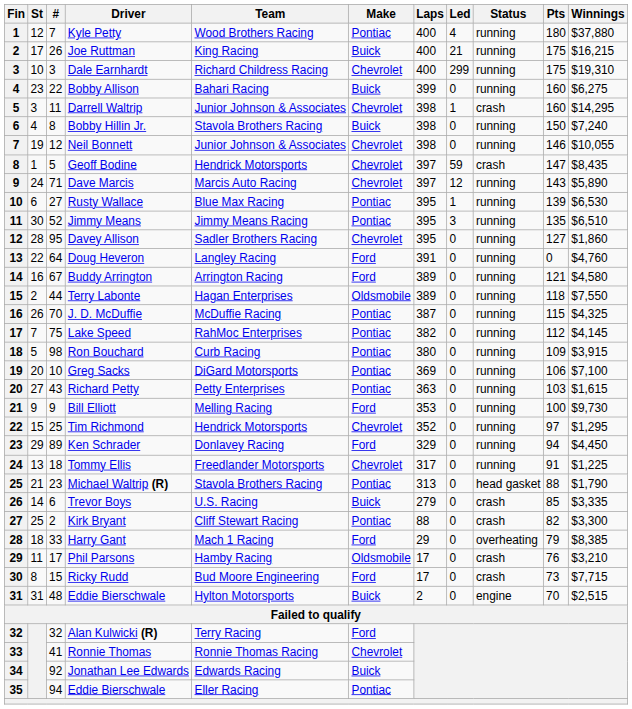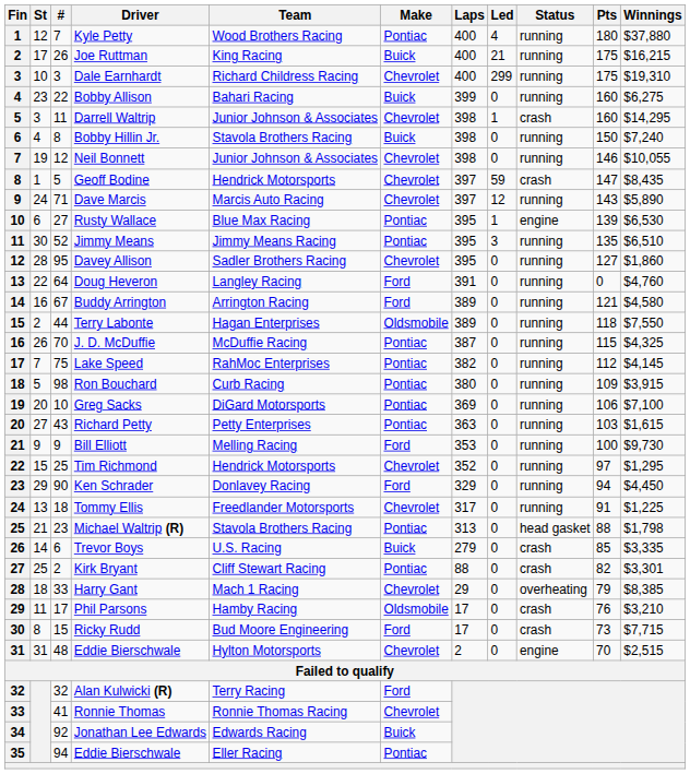 <table class="wikitable" style="font-size:95%">
 <tr>
 <th>Fin</th>
 <th>St</th>
 <th>#</th>
 <th>Driver</th>
 <th>Team</th>
 <th>Make</th>
 <th>Laps</th>
 <th>Led</th>
 <th>Status</th>
 <th>Pts</th>
 <th>Winnings</th>
 </tr>
 <tr>
 <th>1</th>
 <td>12</td>
 <td>7</td>
 <td><a href='#'>Kyle Petty</a></td>
 <td><a href='#'>Wood Brothers Racing</a></td>
 <td><a href='#'>Pontiac</a></td>
 <td>400</td>
 <td>4</td>
 <td>running</td>
 <td>180</td>
 <td>$37,880</td>
 </tr>
 <tr>
 <th>2</th>
 <td>17</td>
 <td>26</td>
 <td><a href='#'>Joe Ruttman</a></td>
 <td><a href='#'>King Racing</a></td>
 <td><a href='#'>Buick</a></td>
 <td>400</td>
 <td>21</td>
 <td>running</td>
 <td>175</td>
 <td>$16,215</td>
 </tr>
 <tr>
 <th>3</th>
 <td>10</td>
 <td>3</td>
 <td><a href='#'>Dale Earnhardt</a></td>
 <td><a href='#'>Richard Childress Racing</a></td>
 <td><a href='#'>Chevrolet</a></td>
 <td>400</td>
 <td>299</td>
 <td>running</td>
 <td>175</td>
 <td>$19,310</td>
 </tr>
 <tr>
 <th>4</th>
 <td>23</td>
 <td>22</td>
 <td><a href='#'>Bobby Allison</a></td>
 <td><a href='#'>Bahari Racing</a></td>
 <td><a href='#'>Buick</a></td>
 <td>399</td>
 <td>0</td>
 <td>running</td>
 <td>160</td>
 <td>$6,275</td>
 </tr>
 <tr>
 <th>5</th>
 <td>3</td>
 <td>11</td>
 <td><a href='#'>Darrell Waltrip</a></td>
 <td><a href='#'>Junior Johnson & Associates</a></td>
 <td><a href='#'>Chevrolet</a></td>
 <td>398</td>
 <td>1</td>
 <td>crash</td>
 <td>160</td>
 <td>$14,295</td>
 </tr>
 <tr>
 <th>6</th>
 <td>4</td>
 <td>8</td>
 <td><a href='#'>Bobby Hillin Jr.</a></td>
 <td><a href='#'>Stavola Brothers Racing</a></td>
 <td><a href='#'>Buick</a></td>
 <td>398</td>
 <td>0</td>
 <td>running</td>
 <td>150</td>
 <td>$7,240</td>
 </tr>
 <tr>
 <th>7</th>
 <td>19</td>
 <td>12</td>
 <td><a href='#'>Neil Bonnett</a></td>
 <td><a href='#'>Junior Johnson & Associates</a></td>
 <td><a href='#'>Chevrolet</a></td>
 <td>398</td>
 <td>0</td>
 <td>running</td>
 <td>146</td>
 <td>$10,055</td>
 </tr>
 <tr>
 <th>8</th>
 <td>1</td>
 <td>5</td>
 <td><a href='#'>Geoff Bodine</a></td>
 <td><a href='#'>Hendrick Motorsports</a></td>
 <td><a href='#'>Chevrolet</a></td>
 <td>397</td>
 <td>59</td>
 <td>crash</td>
 <td>147</td>
 <td>$8,435</td>
 </tr>
 <tr>
 <th>9</th>
 <td>24</td>
 <td>71</td>
 <td><a href='#'>Dave Marcis</a></td>
 <td><a href='#'>Marcis Auto Racing</a></td>
 <td><a href='#'>Chevrolet</a></td>
 <td>397</td>
 <td>12</td>
 <td>running</td>
 <td>143</td>
 <td>$5,890</td>
 </tr>
 <tr>
 <th>10</th>
 <td>6</td>
 <td>27</td>
 <td><a href='#'>Rusty Wallace</a></td>
 <td><a href='#'>Blue Max Racing</a></td>
 <td><a href='#'>Pontiac</a></td>
 <td>395</td>
 <td>1</td>
-<td>running</td>
+<td>engine</td>
 <td>139</td>
 <td>$6,530</td>
 </tr>
 <tr>
 <th>11</th>
 <td>30</td>
 <td>52</td>
 <td><a href='#'>Jimmy Means</a></td>
 <td><a href='#'>Jimmy Means Racing</a></td>
 <td><a href='#'>Pontiac</a></td>
 <td>395</td>
 <td>3</td>
 <td>running</td>
 <td>135</td>
 <td>$6,510</td>
 </tr>
 <tr>
 <th>12</th>
 <td>28</td>
 <td>95</td>
 <td><a href='#'>Davey Allison</a></td>
 <td><a href='#'>Sadler Brothers Racing</a></td>
 <td><a href='#'>Chevrolet</a></td>
 <td>395</td>
 <td>0</td>
 <td>running</td>
 <td>127</td>
 <td>$1,860</td>
 </tr>
 <tr>
 <th>13</th>
 <td>22</td>
 <td>64</td>
 <td><a href='#'>Doug Heveron</a></td>
 <td><a href='#'>Langley Racing</a></td>
 <td><a href='#'>Ford</a></td>
 <td>391</td>
 <td>0</td>
 <td>running</td>
 <td>0</td>
 <td>$4,760</td>
 </tr>
 <tr>
 <th>14</th>
 <td>16</td>
 <td>67</td>
 <td><a href='#'>Buddy Arrington</a></td>
 <td><a href='#'>Arrington Racing</a></td>
 <td><a href='#'>Ford</a></td>
 <td>389</td>
 <td>0</td>
 <td>running</td>
 <td>121</td>
 <td>$4,580</td>
 </tr>
 <tr>
 <th>15</th>
 <td>2</td>
 <td>44</td>
 <td><a href='#'>Terry Labonte</a></td>
 <td><a href='#'>Hagan Enterprises</a></td>
 <td><a href='#'>Oldsmobile</a></td>
 <td>389</td>
 <td>0</td>
 <td>running</td>
 <td>118</td>
 <td>$7,550</td>
 </tr>
 <tr>
 <th>16</th>
 <td>26</td>
 <td>70</td>
 <td><a href='#'>J. D. McDuffie</a></td>
 <td><a href='#'>McDuffie Racing</a></td>
 <td><a href='#'>Pontiac</a></td>
 <td>387</td>
 <td>0</td>
 <td>running</td>
 <td>115</td>
 <td>$4,325</td>
 </tr>
 <tr>
 <th>17</th>
 <td>7</td>
 <td>75</td>
 <td><a href='#'>Lake Speed</a></td>
 <td><a href='#'>RahMoc Enterprises</a></td>
 <td><a href='#'>Pontiac</a></td>
 <td>382</td>
 <td>0</td>
 <td>running</td>
 <td>112</td>
 <td>$4,145</td>
 </tr>
 <tr>
 <th>18</th>
 <td>5</td>
 <td>98</td>
 <td><a href='#'>Ron Bouchard</a></td>
 <td><a href='#'>Curb Racing</a></td>
 <td><a href='#'>Pontiac</a></td>
 <td>380</td>
 <td>0</td>
 <td>running</td>
 <td>109</td>
 <td>$3,915</td>
 </tr>
 <tr>
 <th>19</th>
 <td>20</td>
 <td>10</td>
 <td><a href='#'>Greg Sacks</a></td>
 <td><a href='#'>DiGard Motorsports</a></td>
 <td><a href='#'>Pontiac</a></td>
 <td>369</td>
 <td>0</td>
 <td>running</td>
 <td>106</td>
 <td>$7,100</td>
 </tr>
 <tr>
 <th>20</th>
 <td>27</td>
 <td>43</td>
 <td><a href='#'>Richard Petty</a></td>
 <td><a href='#'>Petty Enterprises</a></td>
 <td><a href='#'>Pontiac</a></td>
 <td>363</td>
 <td>0</td>
 <td>running</td>
 <td>103</td>
 <td>$1,615</td>
 </tr>
 <tr>
 <th>21</th>
 <td>9</td>
 <td>9</td>
 <td><a href='#'>Bill Elliott</a></td>
 <td><a href='#'>Melling Racing</a></td>
 <td><a href='#'>Ford</a></td>
 <td>353</td>
 <td>0</td>
 <td>running</td>
 <td>100</td>
 <td>$9,730</td>
 </tr>
 <tr>
 <th>22</th>
 <td>15</td>
 <td>25</td>
 <td><a href='#'>Tim Richmond</a></td>
 <td><a href='#'>Hendrick Motorsports</a></td>
 <td><a href='#'>Chevrolet</a></td>
 <td>352</td>
 <td>0</td>
 <td>running</td>
 <td>97</td>
 <td>$1,295</td>
 </tr>
 <tr>
 <th>23</th>
 <td>29</td>
-<td>89</td>
+<td>90</td>
 <td><a href='#'>Ken Schrader</a></td>
 <td><a href='#'>Donlavey Racing</a></td>
 <td><a href='#'>Ford</a></td>
 <td>329</td>
 <td>0</td>
 <td>running</td>
 <td>94</td>
 <td>$4,450</td>
 </tr>
 <tr>
 <th>24</th>
 <td>13</td>
 <td>18</td>
 <td><a href='#'>Tommy Ellis</a></td>
 <td><a href='#'>Freedlander Motorsports</a></td>
 <td><a href='#'>Chevrolet</a></td>
 <td>317</td>
 <td>0</td>
 <td>running</td>
 <td>91</td>
 <td>$1,225</td>
 </tr>
 <tr>
 <th>25</th>
 <td>21</td>
 <td>23</td>
 <td><a href='#'>Michael Waltrip</a> <strong>(R)</strong></td>
 <td><a href='#'>Stavola Brothers Racing</a></td>
 <td><a href='#'>Pontiac</a></td>
 <td>313</td>
 <td>0</td>
 <td>head gasket</td>
 <td>88</td>
-<td>$1,790</td>
+<td>$1,798</td>
 </tr>
 <tr>
 <th>26</th>
 <td>14</td>
 <td>6</td>
 <td><a href='#'>Trevor Boys</a></td>
 <td><a href='#'>U.S. Racing</a></td>
 <td><a href='#'>Buick</a></td>
 <td>279</td>
 <td>0</td>
 <td>crash</td>
 <td>85</td>
 <td>$3,335</td>
 </tr>
 <tr>
 <th>27</th>
 <td>25</td>
 <td>2</td>
 <td><a href='#'>Kirk Bryant</a></td>
 <td><a href='#'>Cliff Stewart Racing</a></td>
 <td><a href='#'>Pontiac</a></td>
 <td>88</td>
 <td>0</td>
 <td>crash</td>
 <td>82</td>
-<td>$3,300</td>
+<td>$3,301</td>
 </tr>
 <tr>
 <th>28</th>
 <td>18</td>
 <td>33</td>
 <td><a href='#'>Harry Gant</a></td>
 <td><a href='#'>Mach 1 Racing</a></td>
-<td><a href='#'>Ford</a></td>
+<td><a href='#'>Chevrolet</a></td>
 <td>29</td>
 <td>0</td>
 <td>overheating</td>
 <td>79</td>
 <td>$8,385</td>
 </tr>
 <tr>
 <th>29</th>
 <td>11</td>
 <td>17</td>
 <td><a href='#'>Phil Parsons</a></td>
 <td><a href='#'>Hamby Racing</a></td>
 <td><a href='#'>Oldsmobile</a></td>
 <td>17</td>
 <td>0</td>
 <td>crash</td>
 <td>76</td>
 <td>$3,210</td>
 </tr>
 <tr>
 <th>30</th>
 <td>8</td>
 <td>15</td>
 <td><a href='#'>Ricky Rudd</a></td>
 <td><a href='#'>Bud Moore Engineering</a></td>
 <td><a href='#'>Ford</a></td>
 <td>17</td>
 <td>0</td>
 <td>crash</td>
 <td>73</td>
 <td>$7,715</td>
 </tr>
 <tr>
 <th>31</th>
 <td>31</td>
 <td>48</td>
 <td><a href='#'>Eddie Bierschwale</a></td>
 <td><a href='#'>Hylton Motorsports</a></td>
-<td><a href='#'>Buick</a></td>
+<td><a href='#'>Chevrolet</a></td>
 <td>2</td>
 <td>0</td>
 <td>engine</td>
 <td>70</td>
 <td>$2,515</td>
 </tr>
 <tr>
 <th colspan="11">Failed to qualify</th>
 </tr>
 <tr>
 <th>32</th>
 <th rowspan="4"></th>
 <td>32</td>
 <td><a href='#'>Alan Kulwicki</a> <strong>(R)</strong></td>
 <td><a href='#'>Terry Racing</a></td>
 <td><a href='#'>Ford</a></td>
 <th colspan="5" rowspan="4"></th>
 </tr>
 <tr>
 <th>33</th>
 <td>41</td>
 <td><a href='#'>Ronnie Thomas</a></td>
 <td><a href='#'>Ronnie Thomas Racing</a></td>
 <td><a href='#'>Chevrolet</a></td>
 </tr>
 <tr>
 <th>34</th>
 <td>92</td>
 <td><a href='#'>Jonathan Lee Edwards</a></td>
 <td><a href='#'>Edwards Racing</a></td>
 <td><a href='#'>Buick</a></td>
 </tr>
 <tr>
 <th>35</th>
 <td>94</td>
 <td><a href='#'>Eddie Bierschwale</a></td>
 <td><a href='#'>Eller Racing</a></td>
 <td><a href='#'>Pontiac</a></td>
 </tr>
 <tr>
 <th colspan="11"></th>
 </tr>
 </table>
